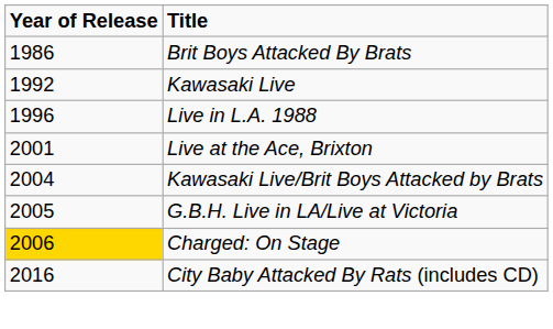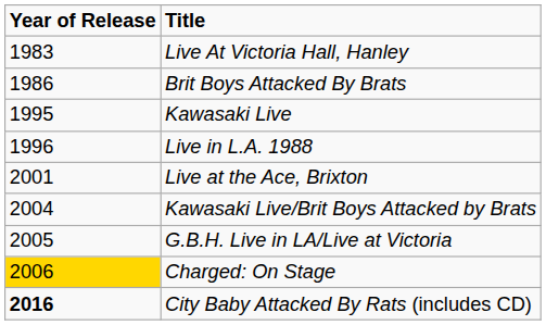 <table class="wikitable">
 <tr>
 <td><strong>Year of Release</strong></td>
 <td><strong>Title</strong></td>
 </tr>
 <tr>
+<td>1983</td>
+<td><em>Live At Victoria Hall, Hanley</em></td>
+</tr>
+<tr>
 <td>1986</td>
 <td><em>Brit Boys Attacked By Brats</em></td>
 </tr>
 <tr>
-<td>1992</td>
+<td>1995</td>
 <td><em>Kawasaki Live</em></td>
 </tr>
 <tr>
 <td>1996</td>
 <td><em>Live in L.A. 1988</em></td>
 </tr>
 <tr>
 <td>2001</td>
 <td><em>Live at the Ace, Brixton</em></td>
 </tr>
 <tr>
 <td>2004</td>
 <td><em>Kawasaki Live/Brit Boys Attacked by Brats</em></td>
 </tr>
 <tr>
 <td>2005</td>
 <td><em>G.B.H. Live in LA/Live at Victoria</em></td>
 </tr>
 <tr>
 <td style="background: gold;">2006</td>
 <td><em>Charged: On Stage</em></td>
 </tr>
 <tr>
-<td>2016</td>
+<td><strong>2016</strong></td>
 <td><em>City Baby Attacked By Rats</em> (includes CD)</td>
 </tr>
 </table>
